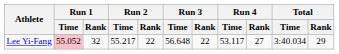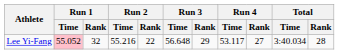 <table class="wikitable" border="1" style="font-size:90%">
 <tr>
 <th rowspan="2">Athlete</th>
 <th colspan="2">Run 1</th>
 <th colspan="2">Run 2</th>
 <th colspan="2">Run 3</th>
 <th colspan="2">Run 4</th>
 <th colspan="2">Total</th>
 </tr>
 <tr>
 <th>Time</th>
 <th>Rank</th>
 <th>Time</th>
 <th>Rank</th>
 <th>Time</th>
 <th>Rank</th>
 <th>Time</th>
 <th>Rank</th>
 <th>Time</th>
 <th>Rank</th>
 </tr>
 <tr>
 <td><a href='#'>Lee Yi-Fang</a></td>
 <td align="center" style="background: pink;">55.052</td>
 <td align="center">32</td>
-<td align="center">55.217</td>
+<td align="center">55.216</td>
 <td align="center">22</td>
 <td align="center">56.648</td>
-<td align="center">22</td>
+<td align="center">29</td>
 <td align="center">53.117</td>
 <td align="center">27</td>
 <td align="center">3:40.034</td>
-<td align="center">29</td>
+<td align="center">28</td>
 </tr>
 </table>
